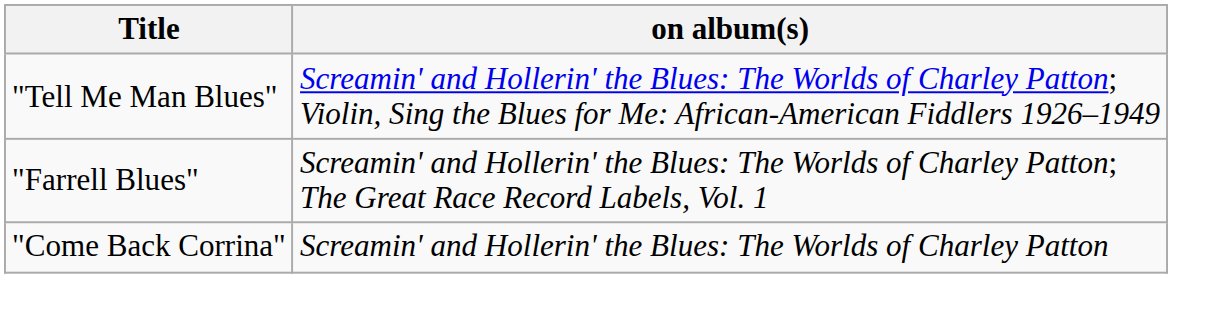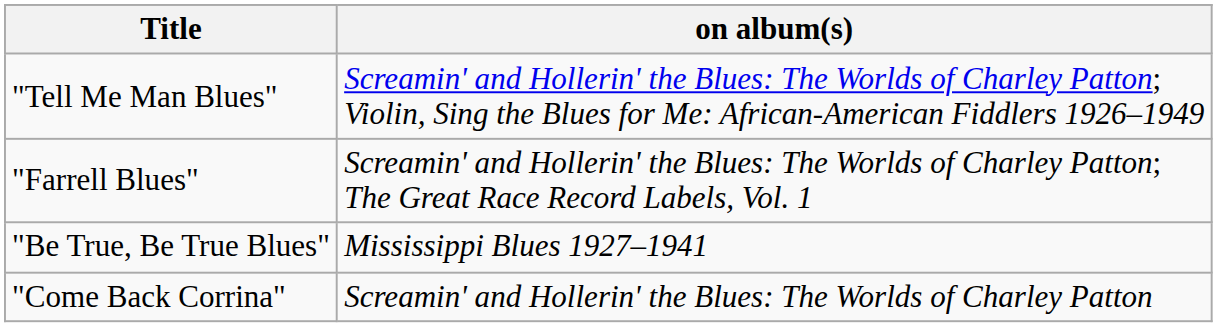 <table class="wikitable sortable">
 <tr>
 <th>Title</th>
 <th>on album(s)</th>
 </tr>
 <tr>
 <td>"Tell Me Man Blues"</td>
 <td style=><em><a href='#'>Screamin' and Hollerin' the Blues: The Worlds of Charley Patton</a></em>;<br><em>Violin, Sing the Blues for Me: African-American Fiddlers 1926–1949</em></td>
 </tr>
 <tr>
 <td>"Farrell Blues"</td>
 <td style=><em>Screamin' and Hollerin' the Blues: The Worlds of Charley Patton</em>;<br><em>The Great Race Record Labels, Vol. 1</em></td>
 </tr>
 <tr>
+<td>"Be True, Be True Blues"</td>
+<td style=><em>Mississippi Blues 1927–1941</em></td>
+</tr>
+<tr>
 <td>"Come Back Corrina"</td>
 <td style=><em>Screamin' and Hollerin' the Blues: The Worlds of Charley Patton</em></td>
 </tr>
 </table>
